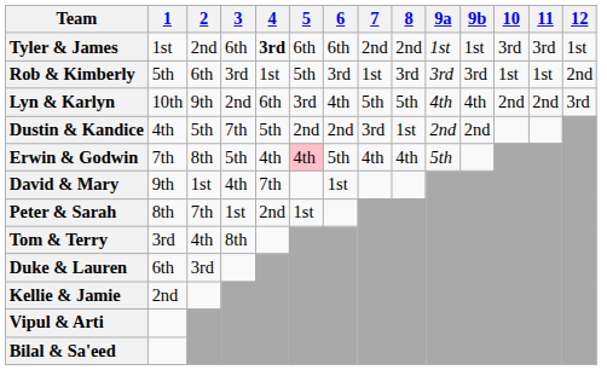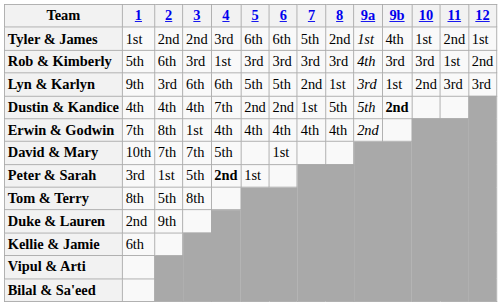 <table class="wikitable sortable" style="text-align:left">
 <tr>
 <th scope="col" class="unsortable">Team</th>
 <th scope="col"><a href='#'>1</a></th>
 <th scope="col"><a href='#'>2</a></th>
 <th scope="col"><a href='#'>3</a></th>
 <th scope="col"><a href='#'>4</a></th>
 <th scope="col"><a href='#'>5</a></th>
 <th scope="col"><a href='#'>6</a></th>
 <th scope="col"><a href='#'>7</a></th>
 <th scope="col"><a href='#'>8</a><span></span></th>
 <th scope="col"><a href='#'>9a</a><span></span></th>
 <th scope="col"><a href='#'>9b</a></th>
 <th scope="col"><a href='#'>10</a></th>
 <th scope="col"><a href='#'>11</a></th>
 <th scope="col"><a href='#'>12</a></th>
 </tr>
 <tr>
 <th scope="row" style="text-align:left">Tyler & James</th>
 <td>1st</td>
 <td>2nd</td>
-<td>6th</td>
-<td><strong>3rd</strong></td>
+<td>2nd</td>
+<td>3rd</td>
 <td>6th</td>
 <td>6th</td>
-<td>2nd</td>
+<td>5th</td>
 <td>2nd</td>
 <td><em>1st</em></td>
+<td>4th</td>
 <td>1st</td>
-<td>3rd</td>
-<td>3rd</td>
+<td>2nd</td>
 <td>1st</td>
 </tr>
 <tr>
 <th scope="row" style="text-align:left">Rob & Kimberly</th>
 <td>5th</td>
 <td>6th</td>
 <td>3rd</td>
 <td>1st</td>
-<td>5th</td>
 <td>3rd</td>
-<td>1st</td>
 <td>3rd</td>
-<td><em>3rd</em></td>
 <td>3rd</td>
-<td>1st</td>
+<td>3rd</td>
+<td><em>4th</em></td>
+<td>3rd</td>
+<td>3rd</td>
 <td>1st</td>
 <td>2nd</td>
 </tr>
 <tr>
 <th scope="row" style="text-align:left">Lyn & Karlyn</th>
-<td>10th</td>
 <td>9th</td>
-<td>2nd</td>
+<td>3rd</td>
 <td>6th</td>
-<td>3rd</td>
-<td>4th</td>
+<td>6th</td>
 <td>5th</td>
 <td>5th</td>
-<td><em>4th</em></td>
-<td>4th</td>
 <td>2nd</td>
+<td>1st</td>
+<td><em>3rd</em></td>
+<td>1st</td>
 <td>2nd</td>
+<td>3rd</td>
 <td>3rd</td>
 </tr>
 <tr>
 <th scope="row" style="text-align:left">Dustin & Kandice</th>
 <td>4th</td>
-<td>5th</td>
+<td>4th</td>
+<td>4th</td>
 <td>7th</td>
-<td>5th</td>
 <td>2nd</td>
 <td>2nd</td>
-<td>3rd</td>
 <td>1st</td>
-<td><em>2nd</em></td>
-<td>2nd</td>
+<td>5th</td>
+<td><em>5th</em></td>
+<td><strong>2nd</strong></td>
 <td></td>
 <td></td>
 <td rowspan="9" style="background:darkgrey;"></td>
 </tr>
 <tr>
 <th scope="row" style="text-align:left">Erwin & Godwin</th>
 <td>7th</td>
 <td>8th</td>
-<td>5th</td>
-<td>4th</td>
-<td style="background: pink;">4th</td>
-<td>5th</td>
+<td>1st</td>
 <td>4th</td>
 <td>4th</td>
-<td><em>5th</em></td>
+<td>4th</td>
+<td>4th</td>
+<td>4th</td>
+<td><em>2nd</em></td>
 <td></td>
 <td colspan="2" rowspan="8" style="background:darkgrey;"></td>
 </tr>
 <tr>
 <th scope="row" style="text-align:left">David & Mary</th>
-<td>9th</td>
-<td>1st</td>
-<td>4th</td>
+<td>10th</td>
 <td>7th</td>
+<td>7th</td>
+<td>5th</td>
 <td></td>
 <td>1st</td>
 <td></td>
 <td></td>
 <td colspan="2" rowspan="7" bgcolor=darkgray></td>
 </tr>
 <tr>
 <th scope="row" style="text-align:left">Peter & Sarah</th>
-<td>8th</td>
-<td>7th</td>
+<td>3rd</td>
 <td>1st</td>
-<td>2nd</td>
+<td>5th</td>
+<td><strong>2nd</strong></td>
 <td>1st</td>
 <td></td>
 <td colspan="2" rowspan="6" style="background:darkgrey;"></td>
 </tr>
 <tr>
 <th scope="row" style="text-align:left">Tom & Terry</th>
-<td>3rd</td>
-<td>4th</td>
+<td>8th</td>
+<td>5th</td>
 <td>8th</td>
 <td></td>
 <td colspan="2" rowspan="5" style="background:darkgrey;"></td>
 </tr>
 <tr>
 <th scope="row" style="text-align:left">Duke & Lauren</th>
-<td>6th</td>
-<td>3rd</td>
+<td>2nd</td>
+<td>9th</td>
 <td></td>
 <td rowspan="4" style="background:darkgrey;"></td>
 </tr>
 <tr>
 <th scope="row" style="text-align:left">Kellie & Jamie</th>
-<td>2nd</td>
+<td>6th</td>
 <td></td>
 <td rowspan="3" style="background:darkgrey;"></td>
 </tr>
 <tr>
 <th scope="row" style="text-align:left">Vipul & Arti</th>
 <td></td>
 <td rowspan="2" style="background:darkgrey;"></td>
 </tr>
 <tr>
 <th scope="row" style="text-align:left">Bilal & Sa'eed</th>
 <td></td>
 </tr>
 </table>
